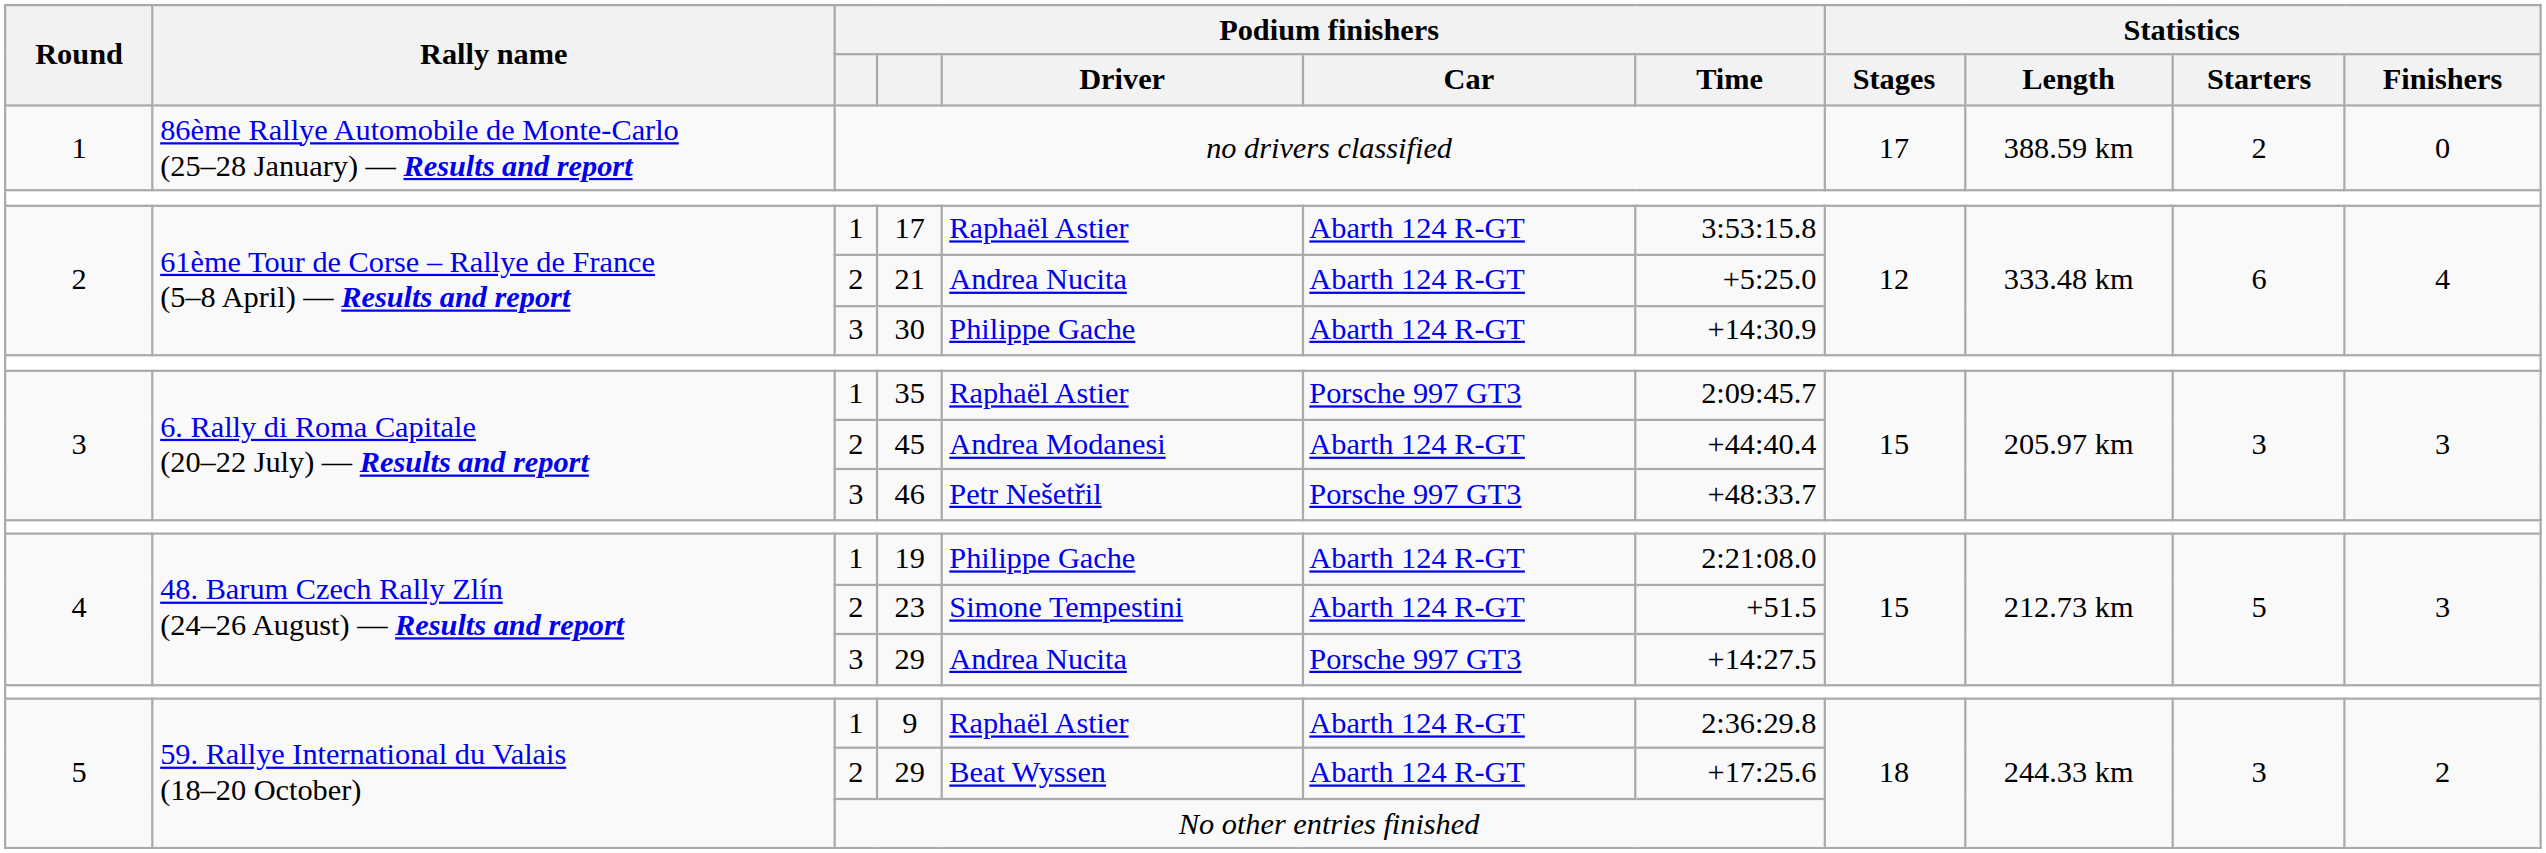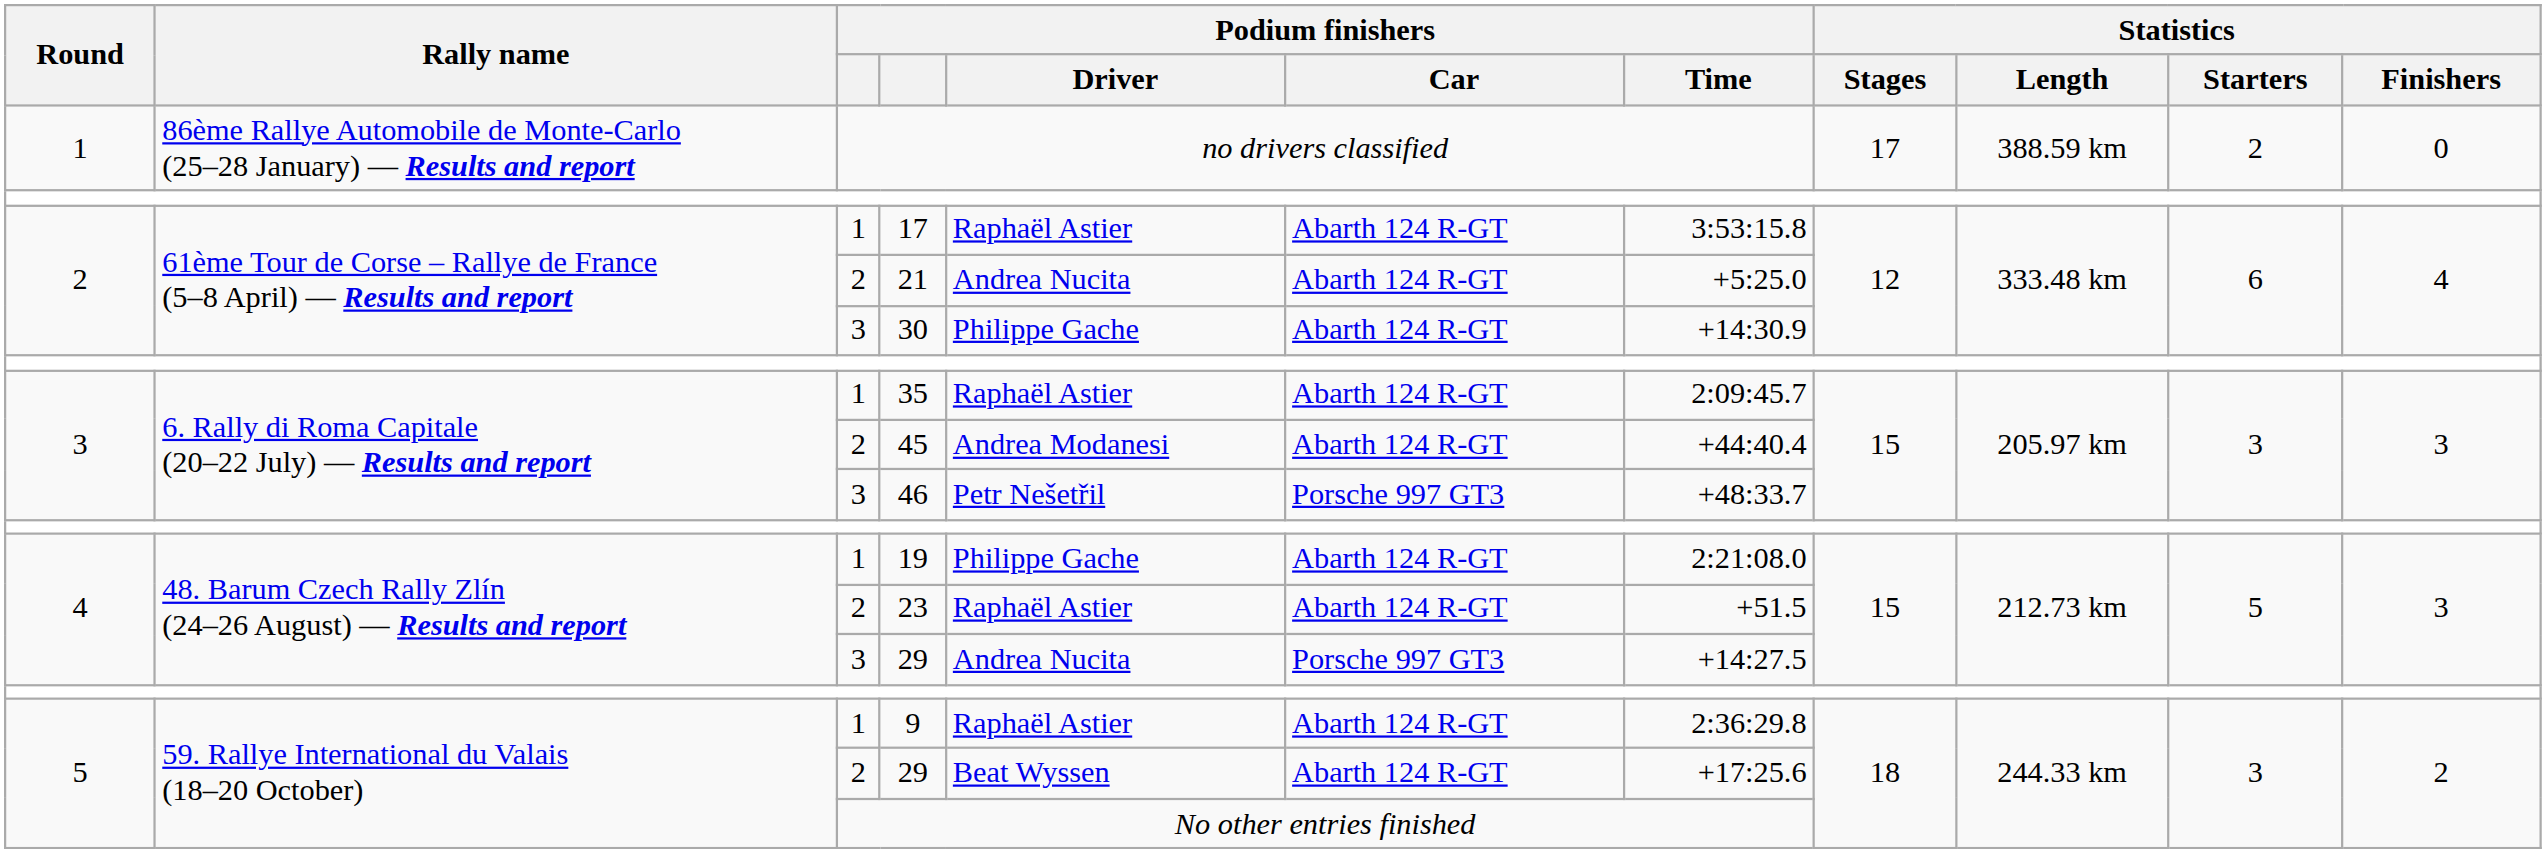 <table class="wikitable" width=90% style="font-size:85%;">
 <tr>
 <th rowspan=2>Round</th>
 <th style="width:22em" rowspan=2>Rally name</th>
 <th colspan=5>Podium finishers</th>
 <th colspan=4>Statistics</th>
 </tr>
 <tr>
 <th></th>
 <th></th>
 <th>Driver</th>
 <th>Car</th>
 <th>Time</th>
 <th>Stages</th>
 <th>Length</th>
 <th>Starters</th>
 <th>Finishers</th>
 </tr>
 <tr>
 <td align=center>1</td>
 <td> <a href='#'>86ème Rallye Automobile de Monte-Carlo</a><br>(25–28 January) — <strong><em><a href='#'>Results and report</a></em></strong></td>
 <td align=center colspan="5"><em>no drivers classified</em></td>
 <td align=center>17</td>
 <td align=center>388.59 km</td>
 <td align=center>2</td>
 <td align=center>0</td>
 </tr>
 <tr style="background:white;">
 <td colspan="11"></td>
 </tr>
 <tr>
 <td rowspan=3 align=center>2</td>
 <td rowspan=3> <a href='#'>61ème Tour de Corse – Rallye de France</a><br>(5–8 April) — <strong><em><a href='#'>Results and report</a></em></strong></td>
 <td align=center>1</td>
 <td align=center>17</td>
 <td> <a href='#'>Raphaël Astier</a></td>
 <td><a href='#'>Abarth 124 R-GT</a></td>
 <td align=right>3:53:15.8</td>
 <td rowspan=3 align=center>12</td>
 <td rowspan=3 align=center>333.48 km</td>
 <td rowspan=3 align=center>6</td>
 <td rowspan=3 align=center>4</td>
 </tr>
 <tr>
 <td align=center>2</td>
 <td align=center>21</td>
 <td> <a href='#'>Andrea Nucita</a></td>
 <td><a href='#'>Abarth 124 R-GT</a></td>
 <td align=right>+5:25.0</td>
 </tr>
 <tr>
 <td align=center>3</td>
 <td align=center>30</td>
 <td> <a href='#'>Philippe Gache</a></td>
 <td><a href='#'>Abarth 124 R-GT</a></td>
 <td align=right>+14:30.9</td>
 </tr>
 <tr style="background:white;">
 <td colspan="11"></td>
 </tr>
 <tr>
 <td rowspan=3 align=center>3</td>
 <td rowspan=3> <a href='#'>6. Rally di Roma Capitale</a><br>(20–22 July) — <strong><em><a href='#'>Results and report</a></em></strong></td>
 <td align=center>1</td>
 <td align=center>35</td>
 <td> <a href='#'>Raphaël Astier</a></td>
-<td><a href='#'>Porsche 997 GT3</a></td>
+<td><a href='#'>Abarth 124 R-GT</a></td>
 <td align=right>2:09:45.7</td>
 <td rowspan=3 align=center>15</td>
 <td rowspan=3 align=center>205.97 km</td>
 <td rowspan=3 align=center>3</td>
 <td rowspan=3 align=center>3</td>
 </tr>
 <tr>
 <td align=center>2</td>
 <td align=center>45</td>
 <td> <a href='#'>Andrea Modanesi</a></td>
 <td><a href='#'>Abarth 124 R-GT</a></td>
 <td align=right>+44:40.4</td>
 </tr>
 <tr>
 <td align=center>3</td>
 <td align=center>46</td>
 <td> <a href='#'>Petr Nešetřil</a></td>
 <td><a href='#'>Porsche 997 GT3</a></td>
 <td align=right>+48:33.7</td>
 </tr>
 <tr style="background:white;">
 <td colspan="11"></td>
 </tr>
 <tr>
 <td rowspan=3 align=center>4</td>
 <td rowspan=3> <a href='#'>48. Barum Czech Rally Zlín</a><br>(24–26 August) — <strong><em><a href='#'>Results and report</a></em></strong></td>
 <td align=center>1</td>
 <td align=center>19</td>
 <td> <a href='#'>Philippe Gache</a></td>
 <td><a href='#'>Abarth 124 R-GT</a></td>
 <td align=right>2:21:08.0</td>
 <td rowspan=3 align=center>15</td>
 <td rowspan=3 align=center>212.73 km</td>
 <td rowspan=3 align=center>5</td>
 <td rowspan=3 align=center>3</td>
 </tr>
 <tr>
 <td align=center>2</td>
 <td align=center>23</td>
-<td> <a href='#'>Simone Tempestini</a></td>
+<td> <a href='#'>Raphaël Astier</a></td>
 <td><a href='#'>Abarth 124 R-GT</a></td>
 <td align=right>+51.5</td>
 </tr>
 <tr>
 <td align=center>3</td>
 <td align=center>29</td>
 <td> <a href='#'>Andrea Nucita</a></td>
 <td><a href='#'>Porsche 997 GT3</a></td>
 <td align=right>+14:27.5</td>
 </tr>
 <tr style="background:white;">
 <td colspan="11"></td>
 </tr>
 <tr>
 <td rowspan=3 align=center>5</td>
 <td rowspan=3> <a href='#'>59. Rallye International du Valais</a><br>(18–20 October) </td>
 <td align=center>1</td>
 <td align=center>9</td>
 <td> <a href='#'>Raphaël Astier</a></td>
 <td><a href='#'>Abarth 124 R-GT</a></td>
 <td align=right>2:36:29.8</td>
 <td rowspan=3 align=center>18</td>
 <td rowspan=3 align=center>244.33 km</td>
 <td rowspan=3 align=center>3</td>
 <td rowspan=3 align=center>2</td>
 </tr>
 <tr>
 <td align=center>2</td>
 <td align=center>29</td>
 <td> <a href='#'>Beat Wyssen</a></td>
 <td><a href='#'>Abarth 124 R-GT</a></td>
 <td align=right>+17:25.6</td>
 </tr>
 <tr>
 <td colspan=5 align=center><em>No other entries finished</em></td>
 </tr>
 </table>
